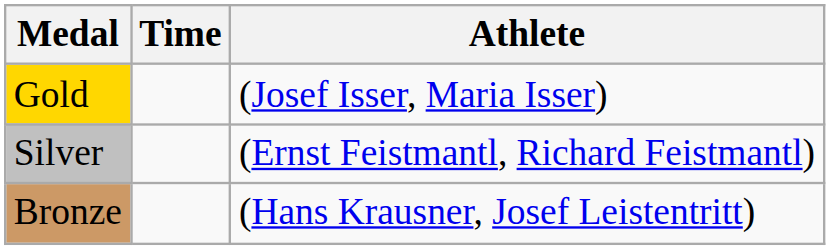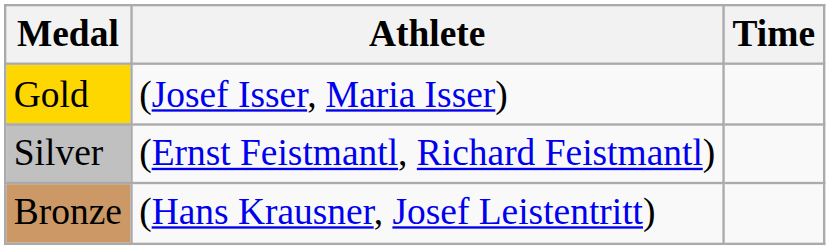 <table class="wikitable">
 <tr>
 <th>Medal</th>
+<th>Athlete</th>
 <th>Time</th>
-<th>Athlete</th>
 </tr>
 <tr>
 <td bgcolor="gold">Gold</td>
+<td> (<a href='#'>Josef Isser</a>, <a href='#'>Maria Isser</a>)</td>
 <td></td>
-<td> (<a href='#'>Josef Isser</a>, <a href='#'>Maria Isser</a>)</td>
 </tr>
 <tr>
 <td bgcolor="silver">Silver</td>
+<td> (<a href='#'>Ernst Feistmantl</a>, <a href='#'>Richard Feistmantl</a>)</td>
 <td></td>
-<td> (<a href='#'>Ernst Feistmantl</a>, <a href='#'>Richard Feistmantl</a>)</td>
 </tr>
 <tr>
 <td bgcolor="CC9966">Bronze</td>
+<td> (<a href='#'>Hans Krausner</a>, <a href='#'>Josef Leistentritt</a>)</td>
 <td></td>
-<td> (<a href='#'>Hans Krausner</a>, <a href='#'>Josef Leistentritt</a>)</td>
 </tr>
 </table>
